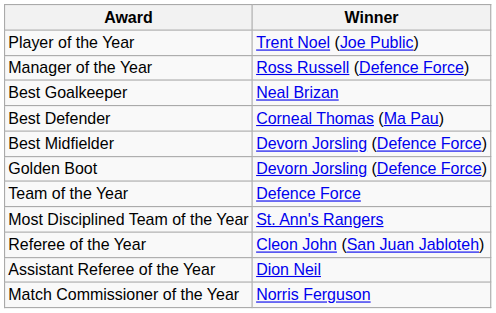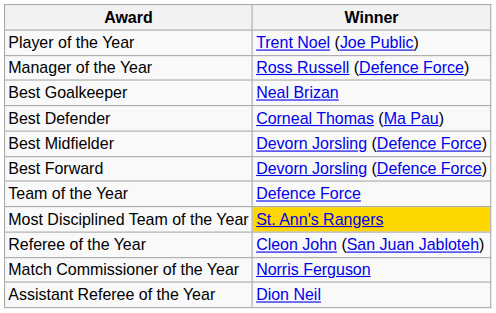 <table class="wikitable" style="font-size:90%;">
 <tr>
 <th rowspan="1">Award</th>
 <th rowspan="1">Winner</th>
 </tr>
 <tr>
 <td>Player of the Year</td>
 <td> <a href='#'>Trent Noel</a> (<a href='#'>Joe Public</a>)</td>
 </tr>
 <tr>
 <td>Manager of the Year</td>
 <td> <a href='#'>Ross Russell</a> (<a href='#'>Defence Force</a>)</td>
 </tr>
 <tr>
 <td>Best Goalkeeper</td>
 <td><a href='#'>Neal Brizan</a></td>
 </tr>
 <tr>
 <td>Best Defender</td>
 <td> <a href='#'>Corneal Thomas</a> (<a href='#'>Ma Pau</a>)</td>
 </tr>
 <tr>
 <td>Best Midfielder</td>
 <td> <a href='#'>Devorn Jorsling</a> (<a href='#'>Defence Force</a>)</td>
 </tr>
 <tr>
-<td>Golden Boot</td>
+<td>Best Forward</td>
 <td> <a href='#'>Devorn Jorsling</a> (<a href='#'>Defence Force</a>)</td>
 </tr>
 <tr>
 <td>Team of the Year</td>
 <td><a href='#'>Defence Force</a></td>
 </tr>
 <tr>
 <td>Most Disciplined Team of the Year</td>
-<td><a href='#'>St. Ann's Rangers</a></td>
+<td style="background: gold;"><a href='#'>St. Ann's Rangers</a></td>
 </tr>
 <tr>
 <td>Referee of the Year</td>
 <td> <a href='#'>Cleon John</a> (<a href='#'>San Juan Jabloteh</a>)</td>
 </tr>
 <tr>
+<td>Match Commissioner of the Year</td>
+<td><a href='#'>Norris Ferguson</a></td>
+</tr>
+<tr>
 <td>Assistant Referee of the Year</td>
 <td><a href='#'>Dion Neil</a></td>
 </tr>
-<tr>
-<td>Match Commissioner of the Year</td>
-<td><a href='#'>Norris Ferguson</a></td>
-</tr>
 </table>
